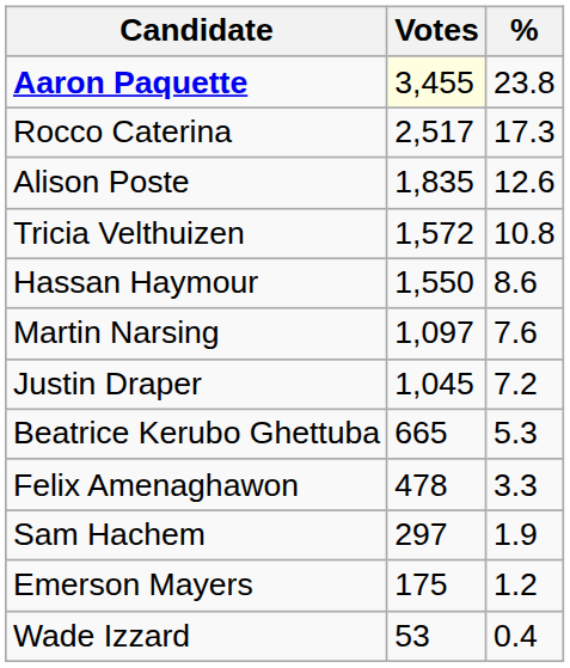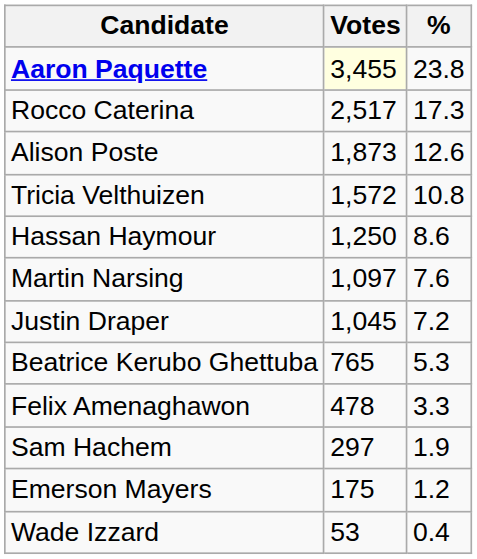 <table class="wikitable" align="left">
 <tr>
 <th>Candidate</th>
 <th>Votes</th>
 <th>%</th>
 </tr>
 <tr>
 <td><strong><a href='#'>Aaron Paquette</a></strong></td>
 <td style="background: lightyellow;">3,455</td>
 <td>23.8</td>
 </tr>
 <tr>
 <td>Rocco Caterina</td>
 <td>2,517</td>
 <td>17.3</td>
 </tr>
 <tr>
 <td>Alison Poste</td>
-<td>1,835</td>
+<td>1,873</td>
 <td>12.6</td>
 </tr>
 <tr>
 <td>Tricia Velthuizen</td>
 <td>1,572</td>
 <td>10.8</td>
 </tr>
 <tr>
 <td>Hassan Haymour</td>
-<td>1,550</td>
+<td>1,250</td>
 <td>8.6</td>
 </tr>
 <tr>
 <td>Martin Narsing</td>
 <td>1,097</td>
 <td>7.6</td>
 </tr>
 <tr>
 <td>Justin Draper</td>
 <td>1,045</td>
 <td>7.2</td>
 </tr>
 <tr>
 <td>Beatrice Kerubo Ghettuba</td>
-<td>665</td>
+<td>765</td>
 <td>5.3</td>
 </tr>
 <tr>
 <td>Felix Amenaghawon</td>
 <td>478</td>
 <td>3.3</td>
 </tr>
 <tr>
 <td>Sam Hachem</td>
 <td>297</td>
 <td>1.9</td>
 </tr>
 <tr>
 <td>Emerson Mayers</td>
 <td>175</td>
 <td>1.2</td>
 </tr>
 <tr>
 <td>Wade Izzard</td>
 <td>53</td>
 <td>0.4</td>
 </tr>
 </table>
